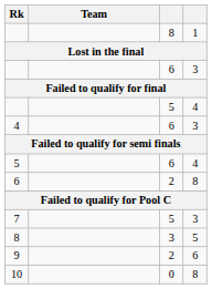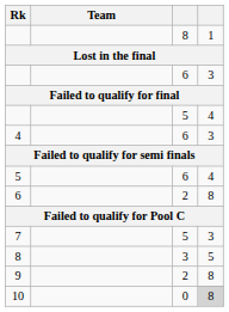 <table class=wikitable style="text-align:center; font-size:95%">
 <tr>
 <th width=25>Rk</th>
 <th width=170>Team</th>
 <th width=25></th>
 <th width=25></th>
 </tr>
 <tr>
 <td></td>
 <td align=left></td>
 <td>8</td>
 <td>1</td>
 </tr>
 <tr>
 <th colspan=4>Lost in the final</th>
 </tr>
 <tr>
 <td></td>
 <td align=left></td>
 <td>6</td>
 <td>3</td>
 </tr>
 <tr>
 <th colspan=4>Failed to qualify for final</th>
 </tr>
 <tr>
 <td></td>
 <td align=left></td>
 <td>5</td>
 <td>4</td>
 </tr>
 <tr>
 <td>4</td>
 <td align=left></td>
 <td>6</td>
 <td>3</td>
 </tr>
 <tr>
 <th colspan=4>Failed to qualify for semi finals</th>
 </tr>
 <tr>
 <td>5</td>
 <td align=left></td>
 <td>6</td>
 <td>4</td>
 </tr>
 <tr>
 <td>6</td>
 <td align=left></td>
 <td>2</td>
 <td>8</td>
 </tr>
 <tr>
 <th colspan=4>Failed to qualify for Pool C</th>
 </tr>
 <tr>
 <td>7</td>
 <td align=left></td>
 <td>5</td>
 <td>3</td>
 </tr>
 <tr>
 <td>8</td>
 <td align=left></td>
 <td>3</td>
 <td>5</td>
 </tr>
 <tr>
 <td>9</td>
 <td align=left></td>
 <td>2</td>
-<td>6</td>
+<td>8</td>
 </tr>
 <tr>
 <td>10</td>
 <td align=left></td>
 <td>0</td>
-<td>8</td>
+<td style="background: lightgrey;">8</td>
 </tr>
 </table>
